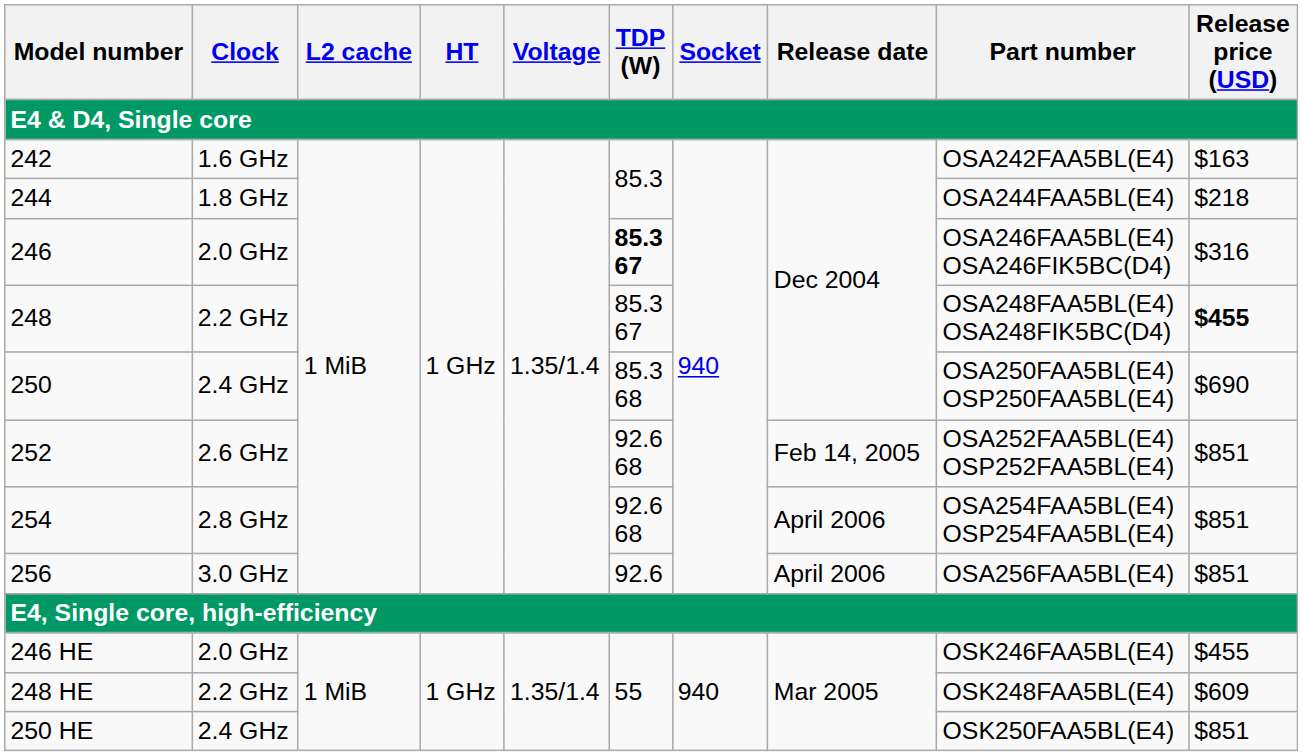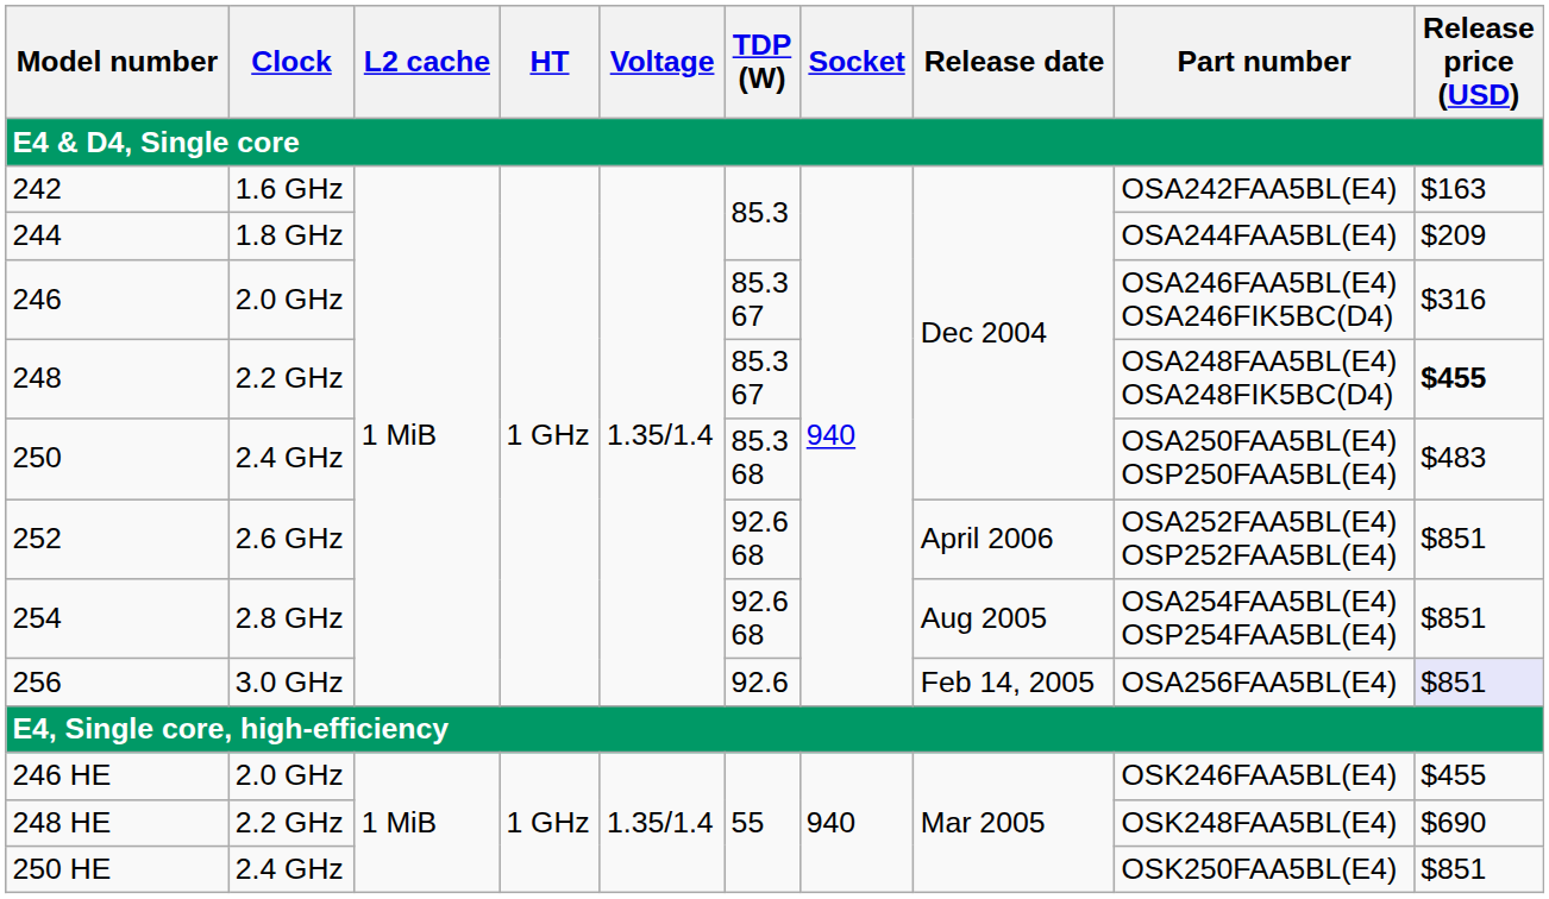 <table style="width:835px; px;" class="wikitable">
 <tr>
 <th>Model number</th>
 <th><a href='#'>Clock</a></th>
 <th><a href='#'>L2 cache</a></th>
 <th><a href='#'>HT</a></th>
 <th><a href='#'>Voltage</a></th>
 <th><a href='#'>TDP</a><br>(W)</th>
 <th><a href='#'>Socket</a></th>
 <th>Release date</th>
 <th>Part number</th>
 <th>Release<br>price<br>(<a href='#'>USD</a>)</th>
 </tr>
 <tr>
 <td colspan="11" style="text-align:left; background:#096; color:white;"><strong>E4 & D4, Single core</strong></td>
 </tr>
 <tr>
 <td>242</td>
 <td>1.6 GHz</td>
 <td rowspan="8">1 MiB</td>
 <td rowspan="8">1 GHz</td>
 <td rowspan="8">1.35/1.4</td>
 <td rowspan="2">85.3</td>
 <td rowspan="8"><a href='#'>940</a></td>
 <td rowspan="5">Dec 2004</td>
 <td>OSA242FAA5BL(E4)</td>
 <td>$163</td>
 </tr>
 <tr>
 <td>244</td>
 <td>1.8 GHz</td>
 <td>OSA244FAA5BL(E4)</td>
-<td>$218</td>
+<td>$209</td>
 </tr>
 <tr>
 <td>246</td>
 <td>2.0 GHz</td>
-<td><strong>85.3<br>67</strong></td>
+<td>85.3<br>67</td>
 <td>OSA246FAA5BL(E4)<br>OSA246FIK5BC(D4)</td>
 <td>$316</td>
 </tr>
 <tr>
 <td>248</td>
 <td>2.2 GHz</td>
 <td>85.3<br>67</td>
 <td>OSA248FAA5BL(E4)<br>OSA248FIK5BC(D4)</td>
 <td><strong>$455</strong></td>
 </tr>
 <tr>
 <td>250</td>
 <td>2.4 GHz</td>
 <td>85.3<br>68</td>
 <td>OSA250FAA5BL(E4)<br>OSP250FAA5BL(E4)</td>
-<td>$690</td>
+<td>$483</td>
 </tr>
 <tr>
 <td>252</td>
 <td>2.6 GHz</td>
 <td>92.6<br>68</td>
-<td>Feb 14, 2005</td>
+<td>April 2006</td>
 <td>OSA252FAA5BL(E4)<br>OSP252FAA5BL(E4)</td>
 <td>$851</td>
 </tr>
 <tr>
 <td>254</td>
 <td>2.8 GHz</td>
 <td>92.6<br>68</td>
-<td>April 2006</td>
+<td>Aug 2005</td>
 <td>OSA254FAA5BL(E4)<br>OSP254FAA5BL(E4)</td>
 <td>$851</td>
 </tr>
 <tr>
 <td>256</td>
 <td>3.0 GHz</td>
 <td>92.6</td>
-<td>April 2006</td>
+<td>Feb 14, 2005</td>
 <td>OSA256FAA5BL(E4)</td>
-<td>$851</td>
+<td style="background: lavender;">$851</td>
 </tr>
 <tr>
 <td colspan="11" style="text-align:left; background:#096; color:white;"><strong>E4, Single core, high-efficiency</strong></td>
 </tr>
 <tr>
 <td>246 HE</td>
 <td>2.0 GHz</td>
 <td rowspan="3">1 MiB</td>
 <td rowspan="3">1 GHz</td>
 <td rowspan="3">1.35/1.4</td>
 <td rowspan="3">55</td>
 <td rowspan="3">940</td>
 <td rowspan="3">Mar 2005</td>
 <td>OSK246FAA5BL(E4)</td>
 <td>$455</td>
 </tr>
 <tr>
 <td>248 HE</td>
 <td>2.2 GHz</td>
 <td>OSK248FAA5BL(E4)</td>
-<td>$609</td>
+<td>$690</td>
 </tr>
 <tr>
 <td>250 HE</td>
 <td>2.4 GHz</td>
 <td>OSK250FAA5BL(E4)</td>
 <td>$851</td>
 </tr>
 </table>
